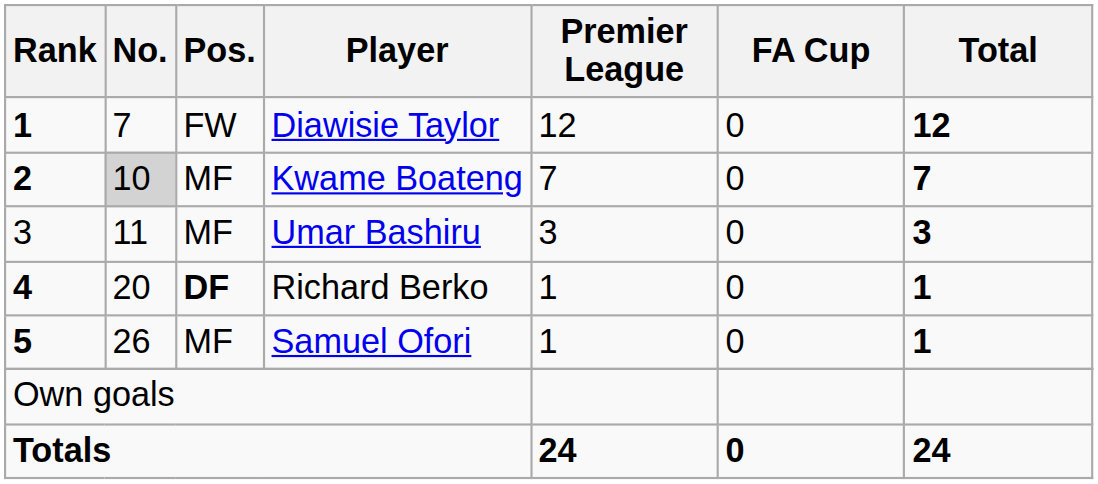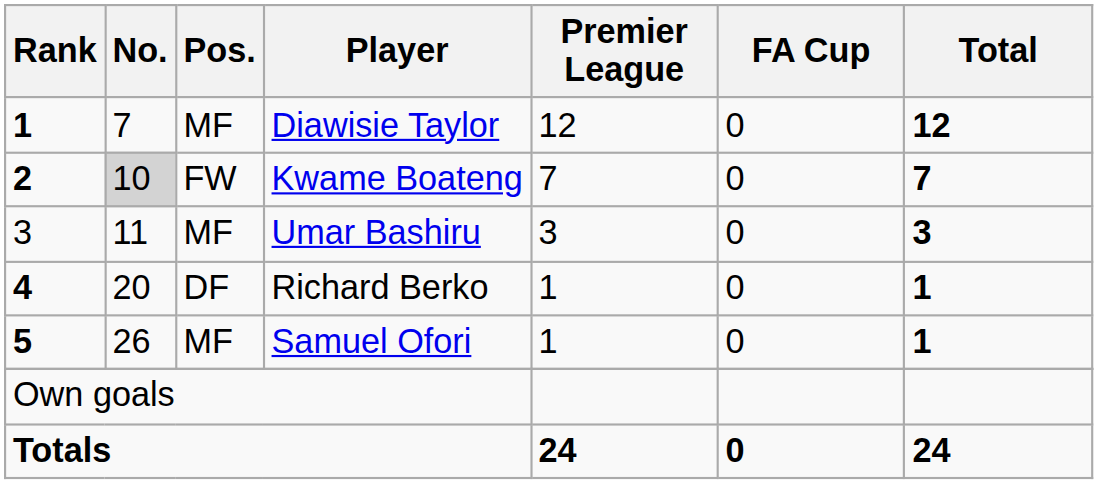 <table class="wikitable sortable alternance">
 <tr>
 <th>Rank</th>
 <th>No.</th>
 <th>Pos.</th>
 <th>Player</th>
 <th width="80">Premier League</th>
 <th width="80">FA Cup</th>
 <th width="80">Total</th>
 </tr>
 <tr>
 <td><strong>1</strong></td>
 <td>7</td>
-<td>FW</td>
+<td>MF</td>
 <td align="left"> <a href='#'>Diawisie Taylor</a></td>
 <td>12</td>
 <td>0</td>
 <td><strong>12</strong></td>
 </tr>
 <tr>
 <td><strong>2</strong></td>
 <td style="background: lightgrey;">10</td>
-<td>MF</td>
+<td>FW</td>
 <td align="left"> <a href='#'>Kwame Boateng</a></td>
 <td>7</td>
 <td>0</td>
 <td><strong>7</strong></td>
 </tr>
 <tr>
 <td>3</td>
 <td>11</td>
 <td>MF</td>
 <td align="left"> <a href='#'>Umar Bashiru</a></td>
 <td>3</td>
 <td>0</td>
 <td><strong>3</strong></td>
 </tr>
 <tr>
 <td><strong>4</strong></td>
 <td>20</td>
-<td><strong>DF</strong></td>
+<td>DF</td>
 <td align="left"> Richard Berko</td>
 <td>1</td>
 <td>0</td>
 <td><strong>1</strong></td>
 </tr>
 <tr>
 <td><strong>5</strong></td>
 <td>26</td>
 <td>MF</td>
 <td align="left"> <a href='#'>Samuel Ofori</a></td>
 <td>1</td>
 <td>0</td>
 <td><strong>1</strong></td>
 </tr>
 <tr>
 </tr>
 <tr class="sortbottom">
 <td colspan="4">Own goals</td>
 <td></td>
 <td></td>
 <td></td>
 </tr>
 <tr class="sortbottom">
 <td colspan="4"><strong>Totals</strong></td>
 <td><strong>24</strong></td>
 <td><strong>0</strong></td>
 <td><strong>24</strong></td>
 </tr>
 </table>
